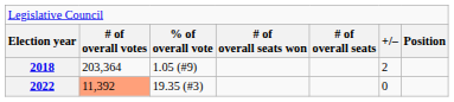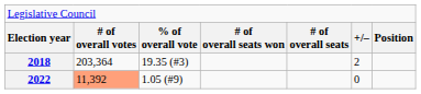 <table class=wikitable>
 <tr>
 <td colspan=7><a href='#'>Legislative Council</a></td>
 </tr>
 <tr>
 <th>Election year</th>
 <th># of<br>overall votes</th>
 <th>% of<br>overall vote</th>
 <th># of<br>overall seats won</th>
 <th># of<br>overall seats</th>
 <th>+/–</th>
 <th>Position</th>
 </tr>
 <tr>
 <th><a href='#'>2018</a></th>
 <td>203,364</td>
-<td>1.05 (#9)</td>
+<td>19.35 (#3)</td>
 <td></td>
 <td></td>
 <td> 2</td>
 <td></td>
 </tr>
 <tr>
 <th><a href='#'>2022</a></th>
 <td style="background: lightsalmon;">11,392</td>
-<td>19.35 (#3)</td>
+<td>1.05 (#9)</td>
 <td></td>
 <td></td>
 <td> 0</td>
 <td></td>
 </tr>
 </table>
